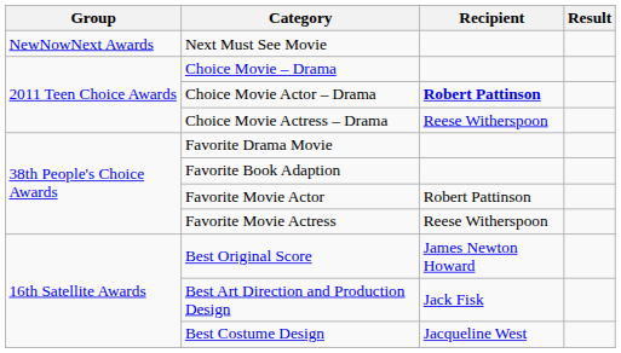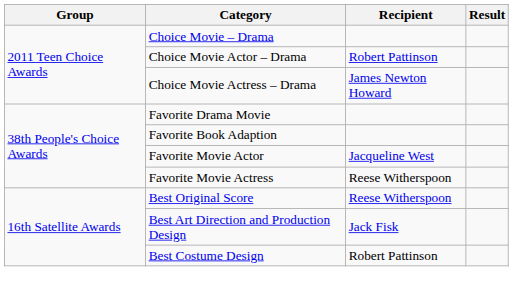 <table class="wikitable">
 <tr>
 <th>Group</th>
 <th>Category</th>
 <th>Recipient</th>
 <th>Result</th>
-</tr>
-<tr>
-<td><a href='#'>NewNowNext Awards</a></td>
-<td>Next Must See Movie</td>
-<td></td>
-<td></td>
 </tr>
 <tr>
 <td rowspan="3"><a href='#'>2011 Teen Choice Awards</a></td>
 <td><a href='#'>Choice Movie – Drama</a></td>
 <td></td>
 <td></td>
 </tr>
 <tr>
 <td>Choice Movie Actor – Drama</td>
-<td><strong><a href='#'>Robert Pattinson</a></strong></td>
+<td><a href='#'>Robert Pattinson</a></td>
 <td></td>
 </tr>
 <tr>
 <td>Choice Movie Actress – Drama</td>
-<td><a href='#'>Reese Witherspoon</a></td>
+<td><a href='#'>James Newton Howard</a></td>
 <td></td>
 </tr>
 <tr>
 <td rowspan="4"><a href='#'>38th People's Choice Awards</a></td>
 <td>Favorite Drama Movie</td>
 <td></td>
 <td></td>
 </tr>
 <tr>
 <td>Favorite Book Adaption</td>
 <td></td>
 <td></td>
 </tr>
 <tr>
 <td>Favorite Movie Actor</td>
-<td>Robert Pattinson</td>
+<td><a href='#'>Jacqueline West</a></td>
 <td></td>
 </tr>
 <tr>
 <td>Favorite Movie Actress</td>
 <td>Reese Witherspoon</td>
 <td></td>
 </tr>
 <tr>
 <td rowspan="3"><a href='#'>16th Satellite Awards</a></td>
 <td><a href='#'>Best Original Score</a></td>
-<td><a href='#'>James Newton Howard</a></td>
+<td><a href='#'>Reese Witherspoon</a></td>
 <td></td>
 </tr>
 <tr>
 <td><a href='#'>Best Art Direction and Production Design</a></td>
 <td><a href='#'>Jack Fisk</a></td>
 <td></td>
 </tr>
 <tr>
 <td><a href='#'>Best Costume Design</a></td>
-<td><a href='#'>Jacqueline West</a></td>
+<td>Robert Pattinson</td>
 <td></td>
 </tr>
 </table>
